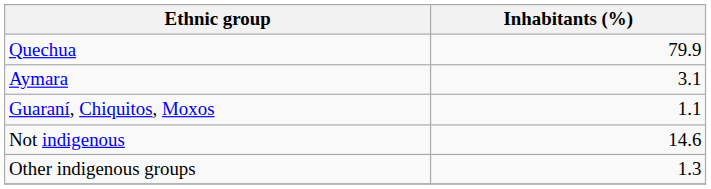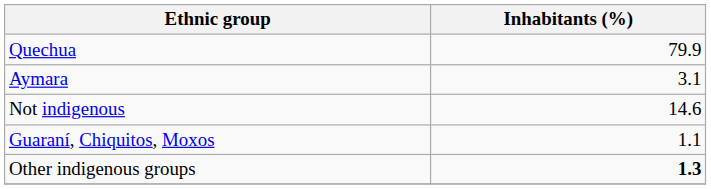 <table class="wikitable" border="1" style="width:30%;" border="1">
 <tr bgcolor=#EFEFEF>
 <th><strong>Ethnic group</strong></th>
 <th><strong>Inhabitants (%)</strong></th>
 </tr>
 <tr>
 <td><a href='#'>Quechua</a></td>
 <td align="right">79.9</td>
 </tr>
 <tr>
 <td><a href='#'>Aymara</a></td>
 <td align="right">3.1</td>
 </tr>
 <tr>
+<td>Not <a href='#'>indigenous</a></td>
+<td align="right">14.6</td>
+</tr>
+<tr>
 <td><a href='#'>Guaraní</a>, <a href='#'>Chiquitos</a>, <a href='#'>Moxos</a></td>
 <td align="right">1.1</td>
 </tr>
 <tr>
-<td>Not <a href='#'>indigenous</a></td>
-<td align="right">14.6</td>
-</tr>
-<tr>
 <td>Other indigenous groups</td>
-<td align="right">1.3</td>
+<td align="right"><strong>1.3</strong></td>
 </tr>
 <tr>
 </tr>
 </table>
